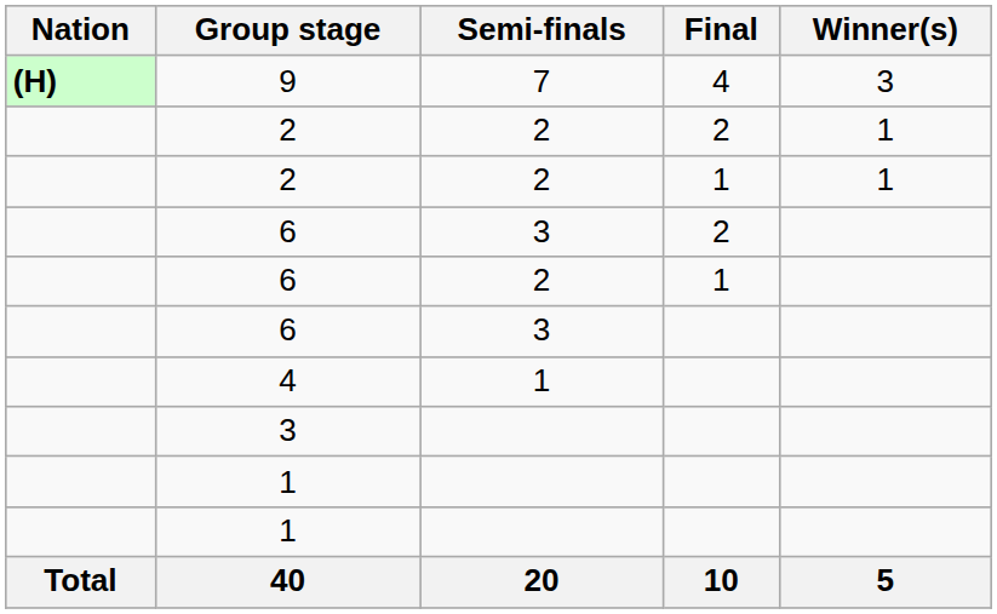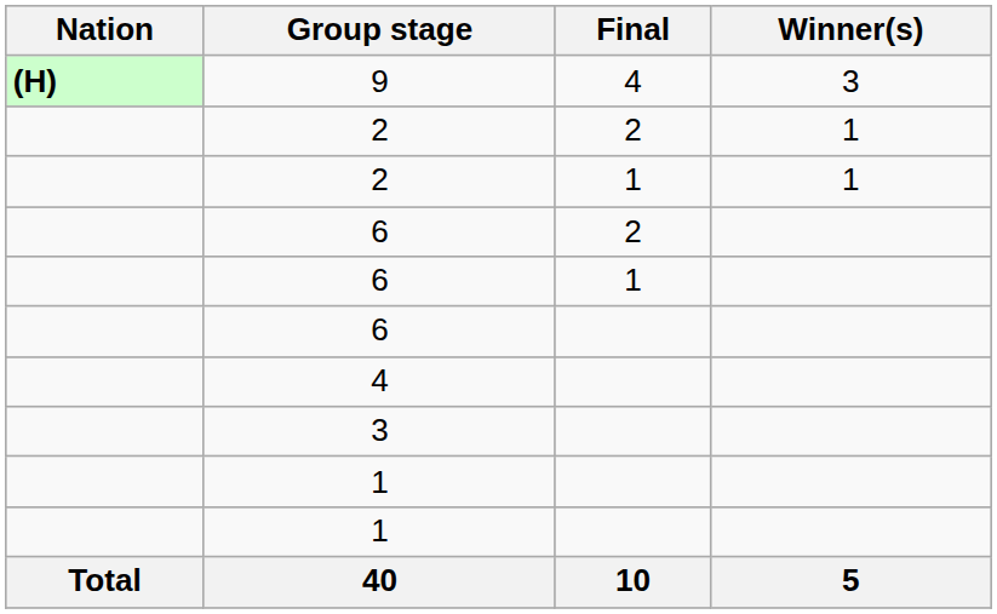 <table class="wikitable sortable" style="text-align: center; width:500px ">
 <tr>
 <th>Nation</th>
 <th>Group stage</th>
-<th>Semi-finals</th>
 <th>Final</th>
 <th>Winner(s)</th>
 </tr>
 <tr>
 <td style="text-align:left; background:#ccffcc"> <strong>(H)</strong></td>
 <td>9</td>
-<td>7</td>
 <td>4</td>
 <td>3</td>
 </tr>
 <tr>
 <td style="text-align:left"></td>
 <td>2</td>
 <td>2</td>
-<td>2</td>
 <td>1</td>
 </tr>
 <tr>
 <td style="text-align:left"></td>
-<td>2</td>
 <td>2</td>
 <td>1</td>
 <td>1</td>
 </tr>
 <tr>
 <td style="text-align:left"></td>
 <td>6</td>
-<td>3</td>
 <td>2</td>
 <td></td>
 </tr>
 <tr>
 <td style="text-align:left"></td>
 <td>6</td>
-<td>2</td>
 <td>1</td>
 <td></td>
 </tr>
 <tr>
 <td style="text-align:left"></td>
 <td>6</td>
-<td>3</td>
 <td></td>
 <td></td>
 </tr>
 <tr>
 <td style="text-align:left"></td>
 <td>4</td>
-<td>1</td>
 <td></td>
 <td></td>
 </tr>
 <tr>
 <td style="text-align:left"></td>
 <td>3</td>
 <td></td>
 <td></td>
-<td></td>
 </tr>
 <tr>
 <td style="text-align:left"></td>
 <td>1</td>
-<td></td>
 <td></td>
 <td></td>
 </tr>
 <tr>
 <td style="text-align:left"></td>
 <td>1</td>
 <td></td>
 <td></td>
-<td></td>
 </tr>
 <tr>
 <th>Total</th>
 <th>40</th>
-<th>20</th>
 <th>10</th>
 <th>5</th>
 </tr>
 </table>
